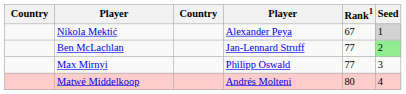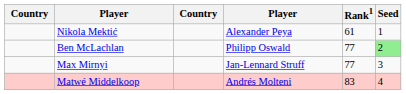 <table class="sortable wikitable">
 <tr>
 <th width="70">Country</th>
 <th width="175">Player</th>
 <th width="70">Country</th>
 <th width="175">Player</th>
 <th>Rank<sup>1</sup></th>
 <th>Seed</th>
 </tr>
 <tr>
 <td></td>
 <td><a href='#'>Nikola Mektić</a></td>
 <td></td>
 <td><a href='#'>Alexander Peya</a></td>
-<td>67</td>
-<td style="background: lightgrey;">1</td>
+<td>61</td>
+<td>1</td>
 </tr>
 <tr>
 <td></td>
 <td><a href='#'>Ben McLachlan</a></td>
 <td></td>
-<td><a href='#'>Jan-Lennard Struff</a></td>
+<td><a href='#'>Philipp Oswald</a></td>
 <td>77</td>
 <td style="background: lightgreen;">2</td>
 </tr>
 <tr>
 <td></td>
 <td><a href='#'>Max Mirnyi</a></td>
 <td></td>
-<td><a href='#'>Philipp Oswald</a></td>
+<td><a href='#'>Jan-Lennard Struff</a></td>
 <td>77</td>
 <td>3</td>
 </tr>
 <tr style="background:#fcc;">
 <td></td>
 <td><a href='#'>Matwé Middelkoop</a></td>
 <td></td>
 <td><a href='#'>Andrés Molteni</a></td>
-<td>80</td>
+<td>83</td>
 <td>4</td>
 </tr>
 </table>
